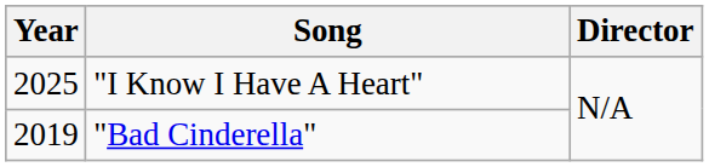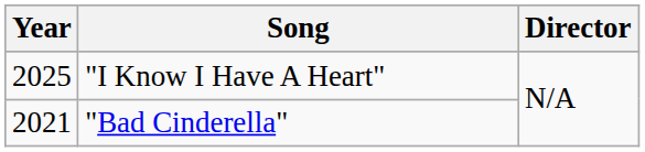 <table class="wikitable">
 <tr>
 <th>Year</th>
 <th style="width:230px;">Song</th>
 <th>Director</th>
 </tr>
 <tr>
 <td>2025</td>
 <td>"I Know I Have A Heart"</td>
 <td rowspan="2">N/A</td>
 </tr>
 <tr>
-<td>2019</td>
+<td>2021</td>
 <td>"<a href='#'>Bad Cinderella</a>"</td>
 </tr>
 </table>
